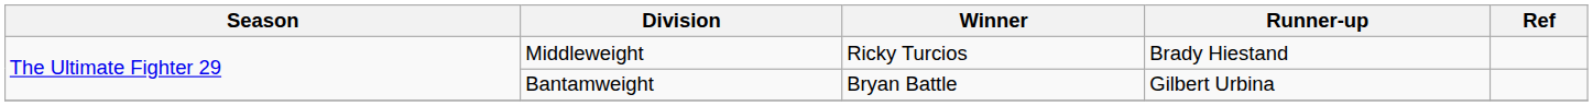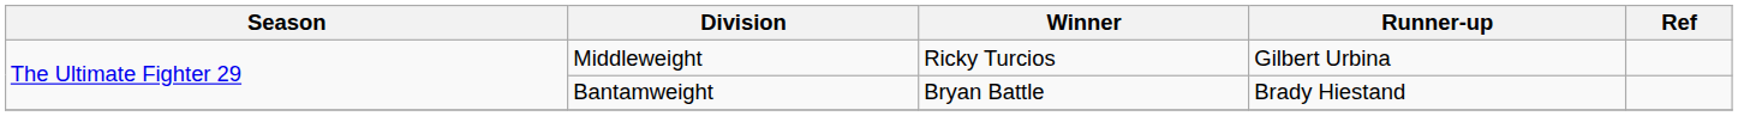 <table class="wikitable" style="width:99%;">
 <tr>
 <th>Season</th>
 <th>Division</th>
 <th>Winner</th>
 <th>Runner-up</th>
 <th>Ref</th>
 </tr>
 <tr>
 <td rowspan="2" style="text-align:left"><a href='#'>The Ultimate Fighter 29</a></td>
 <td>Middleweight</td>
 <td>Ricky Turcios</td>
-<td>Brady Hiestand</td>
+<td>Gilbert Urbina</td>
 <td></td>
 </tr>
 <tr>
 <td>Bantamweight</td>
 <td>Bryan Battle</td>
-<td>Gilbert Urbina</td>
+<td>Brady Hiestand</td>
 <td></td>
 </tr>
 <tr>
 </tr>
 </table>
